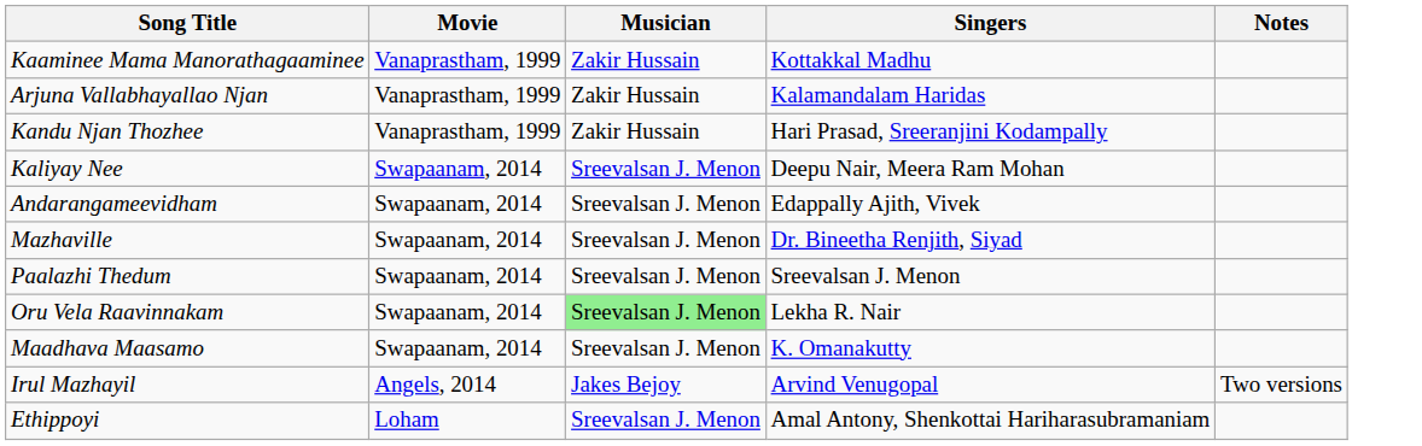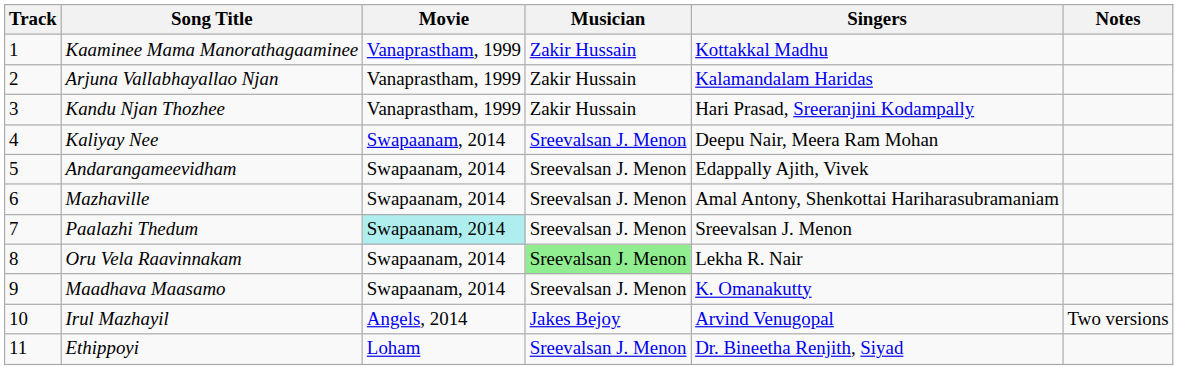 <table class="wikitable">
 <tr>
+<th>Track</th>
 <th>Song Title</th>
 <th>Movie</th>
 <th>Musician</th>
 <th>Singers</th>
 <th>Notes</th>
 </tr>
 <tr>
+<td>1</td>
 <td><em>Kaaminee Mama Manorathagaaminee</em></td>
 <td><a href='#'>Vanaprastham</a>, 1999</td>
 <td><a href='#'>Zakir Hussain</a></td>
 <td><a href='#'>Kottakkal Madhu</a></td>
 <td></td>
 </tr>
 <tr>
+<td>2</td>
 <td><em>Arjuna Vallabhayallao Njan</em></td>
 <td>Vanaprastham, 1999</td>
 <td>Zakir Hussain</td>
 <td><a href='#'>Kalamandalam Haridas</a></td>
 <td></td>
 </tr>
 <tr>
+<td>3</td>
 <td><em>Kandu Njan Thozhee</em></td>
 <td>Vanaprastham, 1999</td>
 <td>Zakir Hussain</td>
 <td>Hari Prasad, <a href='#'>Sreeranjini Kodampally</a></td>
 <td></td>
 </tr>
 <tr>
+<td>4</td>
 <td><em>Kaliyay Nee</em></td>
 <td><a href='#'>Swapaanam</a>, 2014</td>
 <td><a href='#'>Sreevalsan J. Menon</a></td>
 <td>Deepu Nair, Meera Ram Mohan</td>
 <td></td>
 </tr>
 <tr>
+<td>5</td>
 <td><em>Andarangameevidham</em></td>
 <td>Swapaanam, 2014</td>
 <td>Sreevalsan J. Menon</td>
 <td>Edappally Ajith, Vivek</td>
 <td></td>
 </tr>
 <tr>
+<td>6</td>
 <td><em>Mazhaville</em></td>
 <td>Swapaanam, 2014</td>
 <td>Sreevalsan J. Menon</td>
-<td><a href='#'>Dr. Bineetha Renjith</a>, <a href='#'>Siyad</a></td>
+<td>Amal Antony, Shenkottai Hariharasubramaniam</td>
 <td></td>
 </tr>
 <tr>
+<td>7</td>
 <td><em>Paalazhi Thedum</em></td>
-<td>Swapaanam, 2014</td>
+<td style="background: paleturquoise;">Swapaanam, 2014</td>
 <td>Sreevalsan J. Menon</td>
 <td>Sreevalsan J. Menon</td>
 <td></td>
 </tr>
 <tr>
+<td>8</td>
 <td><em>Oru Vela Raavinnakam</em></td>
 <td>Swapaanam, 2014</td>
 <td style="background: lightgreen;">Sreevalsan J. Menon</td>
 <td>Lekha R. Nair</td>
 <td></td>
 </tr>
 <tr>
+<td>9</td>
 <td><em>Maadhava Maasamo</em></td>
 <td>Swapaanam, 2014</td>
 <td>Sreevalsan J. Menon</td>
 <td><a href='#'>K. Omanakutty</a></td>
 <td></td>
 </tr>
 <tr>
+<td>10</td>
 <td><em>Irul Mazhayil</em></td>
 <td><a href='#'>Angels</a>, 2014</td>
 <td><a href='#'>Jakes Bejoy</a></td>
 <td><a href='#'>Arvind Venugopal</a></td>
 <td>Two versions</td>
 </tr>
 <tr>
+<td>11</td>
 <td><em>Ethippoyi</em></td>
 <td><a href='#'>Loham</a></td>
 <td><a href='#'>Sreevalsan J. Menon</a></td>
-<td>Amal Antony, Shenkottai Hariharasubramaniam</td>
+<td><a href='#'>Dr. Bineetha Renjith</a>, <a href='#'>Siyad</a></td>
 <td></td>
 </tr>
 </table>
